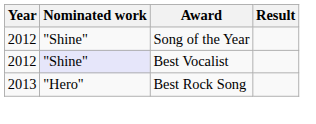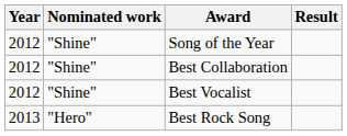 <table class="wikitable">
 <tr>
 <th>Year</th>
 <th>Nominated work</th>
 <th>Award</th>
 <th>Result</th>
 </tr>
 <tr>
 <td align=center>2012</td>
 <td>"Shine"</td>
 <td>Song of the Year</td>
 <td></td>
 </tr>
 <tr>
 <td align=center>2012</td>
-<td style="background: lavender;">"Shine"</td>
+<td>"Shine"</td>
+<td>Best Collaboration</td>
+<td></td>
+</tr>
+<tr>
+<td align=center>2012</td>
+<td>"Shine"</td>
 <td>Best Vocalist</td>
 <td></td>
 </tr>
 <tr>
 <td align=center>2013</td>
 <td>"Hero"</td>
 <td>Best Rock Song</td>
 <td></td>
 </tr>
 </table>
